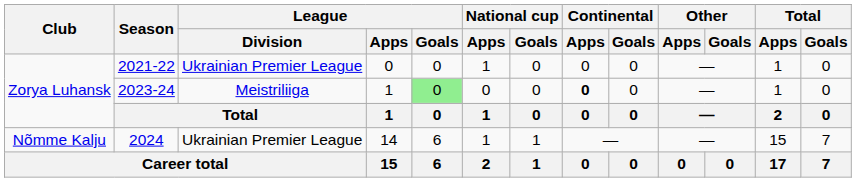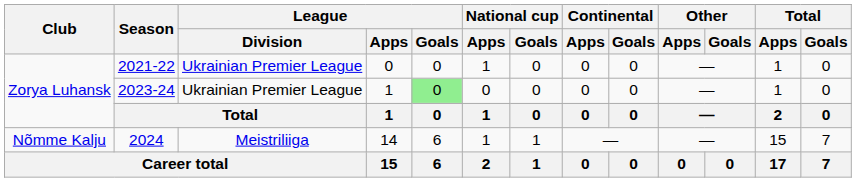 <table class="wikitable" style="text-align: center;">
 <tr>
 <th rowspan="2">Club</th>
 <th rowspan="2">Season</th>
 <th colspan="3">League</th>
 <th colspan="2">National cup</th>
 <th colspan="2">Continental</th>
 <th colspan="2">Other</th>
 <th colspan="2">Total</th>
 </tr>
 <tr>
 <th>Division</th>
 <th>Apps</th>
 <th>Goals</th>
 <th>Apps</th>
 <th>Goals</th>
 <th>Apps</th>
 <th>Goals</th>
 <th>Apps</th>
 <th>Goals</th>
 <th>Apps</th>
 <th>Goals</th>
 </tr>
 <tr>
 <td rowspan="3"><a href='#'>Zorya Luhansk</a></td>
 <td><a href='#'>2021-22</a></td>
 <td><a href='#'>Ukrainian Premier League</a></td>
 <td>0</td>
 <td>0</td>
 <td>1</td>
 <td>0</td>
 <td>0</td>
 <td>0</td>
 <td colspan="2">—</td>
 <td>1</td>
 <td>0</td>
 </tr>
 <tr>
 <td><a href='#'>2023-24</a></td>
-<td><a href='#'>Meistriliiga</a></td>
+<td>Ukrainian Premier League</td>
 <td>1</td>
 <td style="background: lightgreen;">0</td>
 <td>0</td>
 <td>0</td>
-<td><strong>0</strong></td>
+<td>0</td>
 <td>0</td>
 <td colspan="2">—</td>
 <td>1</td>
 <td>0</td>
 </tr>
 <tr>
 <th colspan="2">Total</th>
 <th>1</th>
 <th>0</th>
 <th>1</th>
 <th>0</th>
 <th>0</th>
 <th>0</th>
 <th colspan="2">—</th>
 <th>2</th>
 <th>0</th>
 </tr>
 <tr>
 <td><a href='#'>Nõmme Kalju</a></td>
 <td><a href='#'>2024</a></td>
-<td>Ukrainian Premier League</td>
+<td><a href='#'>Meistriliiga</a></td>
 <td>14</td>
 <td>6</td>
 <td>1</td>
 <td>1</td>
 <td colspan="2">—</td>
 <td colspan="2">—</td>
 <td>15</td>
 <td>7</td>
 </tr>
 <tr>
 <th colspan="3">Career total</th>
 <th>15</th>
 <th>6</th>
 <th>2</th>
 <th>1</th>
 <th>0</th>
 <th>0</th>
 <th>0</th>
 <th>0</th>
 <th>17</th>
 <th>7</th>
 </tr>
 </table>
